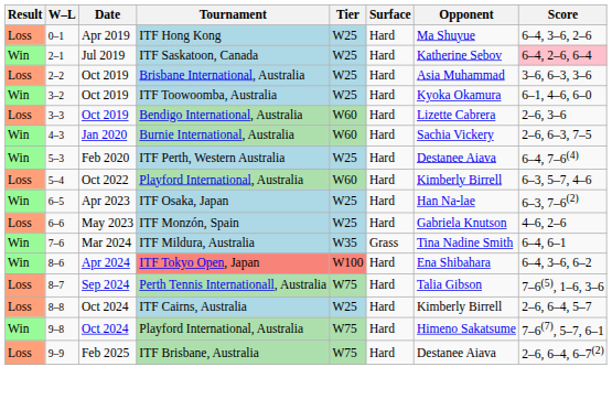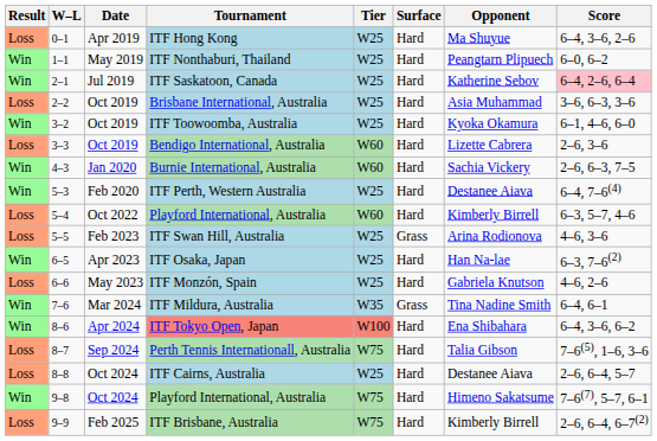 <table class="sortable wikitable">
 <tr>
 <th>Result</th>
 <th class="unsortable">W–L</th>
 <th>Date</th>
 <th>Tournament</th>
 <th>Tier</th>
 <th>Surface</th>
 <th>Opponent</th>
 <th class="unsortable">Score</th>
 </tr>
 <tr>
 <td style="background:#ffa07a;">Loss</td>
 <td><small>0–1</small></td>
 <td>Apr 2019</td>
 <td style="background:lightblue;">ITF Hong Kong</td>
 <td style="background:lightblue;">W25</td>
 <td>Hard</td>
 <td> <a href='#'>Ma Shuyue</a></td>
 <td>6–4, 3–6, 2–6</td>
+</tr>
+<tr>
+<td style="background:#98fb98;">Win</td>
+<td><small>1–1</small></td>
+<td>May 2019</td>
+<td style="background:lightblue;">ITF Nonthaburi, Thailand</td>
+<td style="background:lightblue;">W25</td>
+<td>Hard</td>
+<td> <a href='#'>Peangtarn Plipuech</a></td>
+<td>6–0, 6–2</td>
 </tr>
 <tr>
 <td style="background:#98fb98;">Win</td>
 <td><small>2–1</small></td>
 <td>Jul 2019</td>
 <td style="background:lightblue;">ITF Saskatoon, Canada</td>
 <td style="background:lightblue;">W25</td>
 <td>Hard</td>
 <td> <a href='#'>Katherine Sebov</a></td>
 <td style="background: pink;">6–4, 2–6, 6–4</td>
 </tr>
 <tr>
 <td style="background:#ffa07a;">Loss</td>
 <td><small>2–2</small></td>
 <td>Oct 2019</td>
 <td style="background:lightblue;"><a href='#'>Brisbane International</a>, Australia</td>
 <td style="background:lightblue;">W25</td>
 <td>Hard</td>
 <td> <a href='#'>Asia Muhammad</a></td>
 <td>3–6, 6–3, 3–6</td>
 </tr>
 <tr>
 <td style="background:#98fb98;">Win</td>
 <td><small>3–2</small></td>
 <td>Oct 2019</td>
 <td style="background:lightblue;">ITF Toowoomba, Australia</td>
 <td style="background:lightblue;">W25</td>
 <td>Hard</td>
 <td> <a href='#'>Kyoka Okamura</a></td>
 <td>6–1, 4–6, 6–0</td>
 </tr>
 <tr>
 <td style="background:#ffa07a;">Loss</td>
 <td><small>3–3</small></td>
 <td><a href='#'>Oct 2019</a></td>
 <td style="background:#addfad;"><a href='#'>Bendigo International</a>, Australia</td>
 <td style="background:#addfad;">W60</td>
 <td>Hard</td>
 <td> <a href='#'>Lizette Cabrera</a></td>
 <td>2–6, 3–6</td>
 </tr>
 <tr>
 <td style="background:#98fb98;">Win</td>
 <td><small>4–3</small></td>
 <td><a href='#'>Jan 2020</a></td>
 <td style="background:#addfad;"><a href='#'>Burnie International</a>, Australia</td>
 <td style="background:#addfad;">W60</td>
 <td>Hard</td>
 <td> <a href='#'>Sachia Vickery</a></td>
 <td>2–6, 6–3, 7–5</td>
 </tr>
 <tr>
 <td style="background:#98fb98;">Win</td>
 <td><small>5–3</small></td>
 <td>Feb 2020</td>
 <td style="background:lightblue;">ITF Perth, Western Australia</td>
 <td style="background:lightblue;">W25</td>
 <td>Hard</td>
 <td> <a href='#'>Destanee Aiava</a></td>
 <td>6–4, 7–6<sup>(4)</sup></td>
 </tr>
 <tr>
 <td style="background:#ffa07a;">Loss</td>
 <td><small>5–4</small></td>
 <td>Oct 2022</td>
 <td style="background:#addfad;"><a href='#'>Playford International</a>, Australia</td>
 <td style="background:#addfad;">W60</td>
 <td>Hard</td>
 <td> <a href='#'>Kimberly Birrell</a></td>
 <td>6–3, 5–7, 4–6</td>
 </tr>
 <tr>
+<td style="background:#ffa07a;">Loss</td>
+<td><small>5–5</small></td>
+<td>Feb 2023</td>
+<td style="background:lightblue;">ITF Swan Hill, Australia</td>
+<td style="background:lightblue;">W25</td>
+<td>Grass</td>
+<td> <a href='#'>Arina Rodionova</a></td>
+<td>4–6, 3–6</td>
+</tr>
+<tr>
 <td style="background:#98fb98;">Win</td>
 <td><small>6–5</small></td>
 <td>Apr 2023</td>
 <td style="background:lightblue;">ITF Osaka, Japan</td>
 <td style="background:lightblue;">W25</td>
 <td>Hard</td>
 <td> <a href='#'>Han Na-lae</a></td>
 <td>6–3, 7–6<sup>(2)</sup></td>
 </tr>
 <tr>
 <td style="background:#ffa07a;">Loss</td>
 <td><small>6–6</small></td>
 <td>May 2023</td>
 <td style="background:lightblue;">ITF Monzón, Spain</td>
 <td style="background:lightblue;">W25</td>
 <td>Hard</td>
 <td> <a href='#'>Gabriela Knutson</a></td>
 <td>4–6, 2–6</td>
 </tr>
 <tr>
 <td style="background:#98fb98;">Win</td>
 <td><small>7–6</small></td>
 <td>Mar 2024</td>
 <td style="background:lightblue;">ITF Mildura, Australia</td>
 <td style="background:lightblue;">W35</td>
 <td>Grass</td>
 <td> <a href='#'>Tina Nadine Smith</a></td>
 <td>6–4, 6–1</td>
 </tr>
 <tr>
 <td style="background:#98fb98;">Win</td>
 <td><small>8–6</small></td>
 <td><a href='#'>Apr 2024</a></td>
 <td style="background:#f88379;"><a href='#'>ITF Tokyo Open</a>, Japan</td>
 <td style="background:#f88379;">W100</td>
 <td>Hard</td>
 <td> <a href='#'>Ena Shibahara</a></td>
 <td>6–4, 3–6, 6–2</td>
 </tr>
 <tr>
 <td style="background:#ffa07a;">Loss</td>
 <td><small>8–7</small></td>
 <td><a href='#'>Sep 2024</a></td>
 <td style="background:#addfad;"><a href='#'>Perth Tennis Internationall</a>, Australia</td>
 <td style="background:#addfad;">W75</td>
 <td>Hard</td>
 <td> <a href='#'>Talia Gibson</a></td>
 <td>7–6<sup>(5)</sup>, 1–6, 3–6</td>
 </tr>
 <tr>
 <td style="background:#ffa07a;">Loss</td>
 <td><small>8–8</small></td>
 <td>Oct 2024</td>
 <td style=background:lightblue;>ITF Cairns, Australia</td>
 <td style="background:lightblue;">W25</td>
 <td>Hard</td>
-<td> Kimberly Birrell</td>
+<td> Destanee Aiava</td>
 <td>2–6, 6–4, 5–7</td>
 </tr>
 <tr>
 <td style="background:#98fb98;">Win</td>
 <td><small>9–8</small></td>
 <td><a href='#'>Oct 2024</a></td>
 <td style="background:#addfad;">Playford International, Australia</td>
 <td style="background:#addfad;">W75</td>
 <td>Hard</td>
 <td> <a href='#'>Himeno Sakatsume</a></td>
 <td>7–6<sup>(7)</sup>, 5–7, 6–1</td>
 </tr>
 <tr>
 <td style="background:#ffa07a;">Loss</td>
 <td><small>9–9</small></td>
 <td>Feb 2025</td>
 <td style="background:#addfad;">ITF Brisbane, Australia</td>
 <td style="background:#addfad;">W75</td>
 <td>Hard</td>
-<td> Destanee Aiava</td>
+<td> Kimberly Birrell</td>
 <td>2–6, 6–4, 6–7<sup>(2)</sup></td>
 </tr>
 </table>
